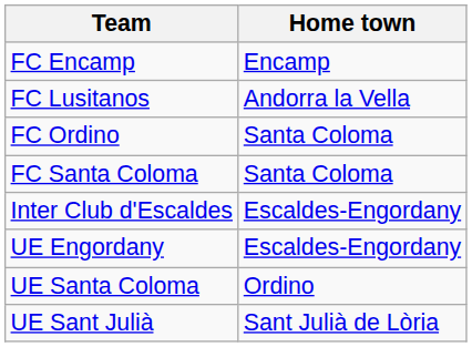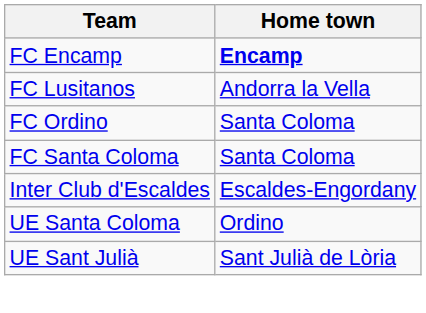 <table class="wikitable sortable">
 <tr>
 <th>Team</th>
 <th>Home town</th>
 </tr>
 <tr>
 <td><a href='#'>FC Encamp</a></td>
-<td><a href='#'>Encamp</a></td>
+<td><strong><a href='#'>Encamp</a></strong></td>
 </tr>
 <tr>
 <td><a href='#'>FC Lusitanos</a></td>
 <td><a href='#'>Andorra la Vella</a></td>
 </tr>
 <tr>
 <td><a href='#'>FC Ordino</a></td>
 <td><a href='#'>Santa Coloma</a></td>
 </tr>
 <tr>
 <td><a href='#'>FC Santa Coloma</a></td>
 <td><a href='#'>Santa Coloma</a></td>
 </tr>
 <tr>
 <td><a href='#'>Inter Club d'Escaldes</a></td>
 <td><a href='#'>Escaldes-Engordany</a></td>
 </tr>
 <tr>
-<td><a href='#'>UE Engordany</a></td>
-<td><a href='#'>Escaldes-Engordany</a></td>
-</tr>
-<tr>
 <td><a href='#'>UE Santa Coloma</a></td>
 <td><a href='#'>Ordino</a></td>
 </tr>
 <tr>
 <td><a href='#'>UE Sant Julià</a></td>
 <td><a href='#'>Sant Julià de Lòria</a></td>
 </tr>
 </table>
